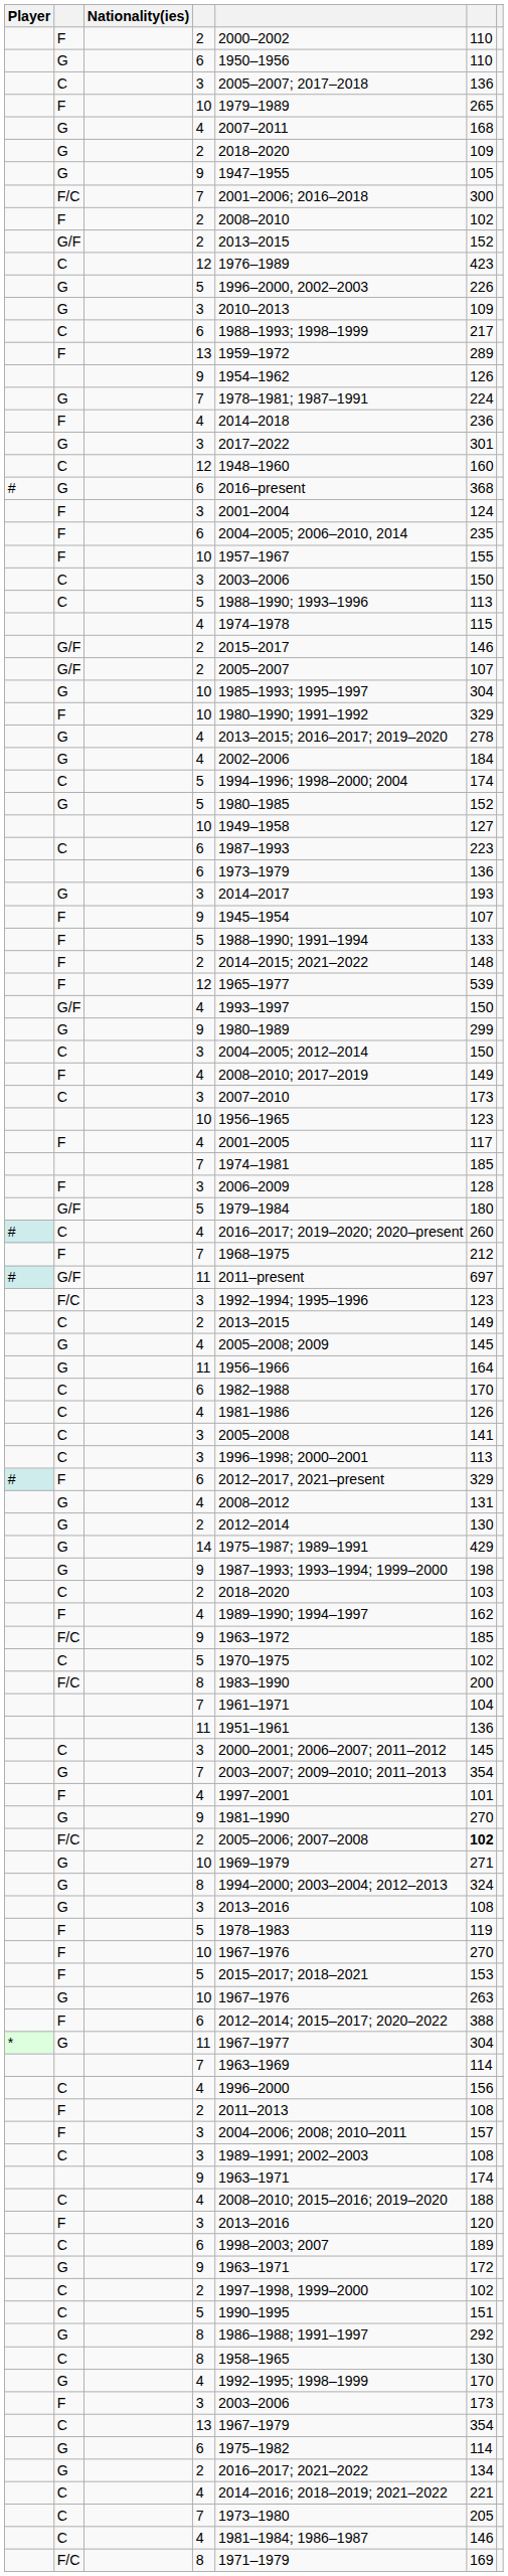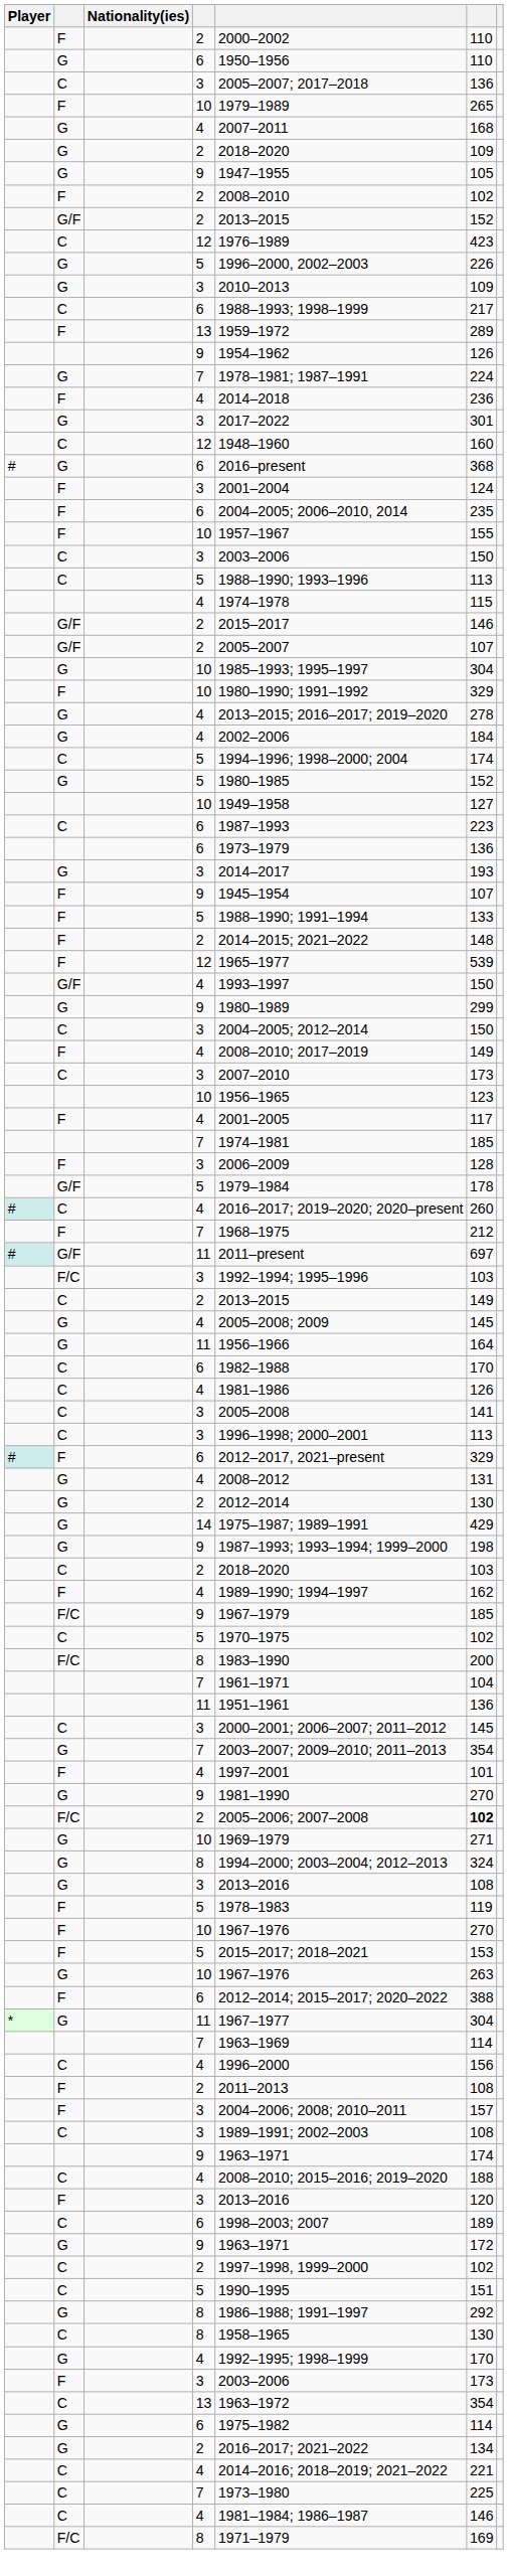 <table class="wikitable sortable" style="font-size:95%" style="text-align:center">
 <tr>
 <th scope="col">Player</th>
 <th scope="col"></th>
 <th scope="col">Nationality(ies)</th>
 <th scope="col"></th>
 <th scope="col"></th>
 <th scope="col"></th>
 <th scope="col" class="unsortable"></th>
 </tr>
 <tr>
 <td align="left"></td>
 <td>F</td>
 <td align="left"></td>
 <td>2</td>
 <td>2000–2002</td>
 <td>110</td>
 <td></td>
 </tr>
 <tr>
 <td align="left"></td>
 <td>G</td>
 <td align="left"></td>
 <td>6</td>
 <td>1950–1956</td>
 <td>110</td>
 <td></td>
 </tr>
 <tr>
 <td align="left"></td>
 <td>C</td>
 <td align="left"></td>
 <td>3</td>
 <td>2005–2007; 2017–2018</td>
 <td>136</td>
 <td></td>
 </tr>
 <tr>
 <td align="left"></td>
 <td>F</td>
 <td align="left"></td>
 <td>10</td>
 <td>1979–1989</td>
 <td>265</td>
 <td></td>
 </tr>
 <tr>
 <td align="left"></td>
 <td>G</td>
 <td align="left"></td>
 <td>4</td>
 <td>2007–2011</td>
 <td>168</td>
 <td></td>
 </tr>
 <tr>
 <td align="left"></td>
 <td>G</td>
 <td align="left"></td>
 <td>2</td>
 <td>2018–2020</td>
 <td>109</td>
 <td></td>
 </tr>
 <tr>
 <td align="left"></td>
 <td>G</td>
 <td align="left"></td>
 <td>9</td>
 <td>1947–1955</td>
 <td>105</td>
-<td></td>
-</tr>
-<tr>
-<td align="left"></td>
-<td>F/C</td>
-<td align="left"></td>
-<td>7</td>
-<td>2001–2006; 2016–2018</td>
-<td>300</td>
 <td></td>
 </tr>
 <tr>
 <td align="left"></td>
 <td>F</td>
 <td align="left"></td>
 <td>2</td>
 <td>2008–2010</td>
 <td>102</td>
 <td></td>
 </tr>
 <tr>
 <td align="left"></td>
 <td>G/F</td>
 <td align="left"></td>
 <td>2</td>
 <td>2013–2015</td>
 <td>152</td>
 <td></td>
 </tr>
 <tr>
 <td align="left"></td>
 <td>C</td>
 <td align="left"></td>
 <td>12</td>
 <td>1976–1989</td>
 <td>423</td>
 <td></td>
 </tr>
 <tr>
 <td align="left"></td>
 <td>G</td>
 <td align="left"></td>
 <td>5</td>
 <td>1996–2000, 2002–2003</td>
 <td>226</td>
 <td></td>
 </tr>
 <tr>
 <td align="left"></td>
 <td>G</td>
 <td align="left"></td>
 <td>3</td>
 <td>2010–2013</td>
 <td>109</td>
 <td></td>
 </tr>
 <tr>
 <td align="left"></td>
 <td>C</td>
 <td align="left"></td>
 <td>6</td>
 <td>1988–1993; 1998–1999</td>
 <td>217</td>
 <td></td>
 </tr>
 <tr>
 <td align="left"></td>
 <td>F</td>
 <td align="left"></td>
 <td>13</td>
 <td>1959–1972</td>
 <td>289</td>
 <td></td>
 </tr>
 <tr>
 <td align="left"></td>
 <td></td>
 <td align="left"></td>
 <td>9</td>
 <td>1954–1962</td>
 <td>126</td>
 <td></td>
 </tr>
 <tr>
 <td align="left"></td>
 <td>G</td>
 <td align="left"></td>
 <td>7</td>
 <td>1978–1981; 1987–1991</td>
 <td>224</td>
 <td></td>
 </tr>
 <tr>
 <td align="left"></td>
 <td>F</td>
 <td align="left"></td>
 <td>4</td>
 <td>2014–2018</td>
 <td>236</td>
 <td></td>
 </tr>
 <tr>
 <td align="left"></td>
 <td>G</td>
 <td align="left"></td>
 <td>3</td>
 <td>2017–2022</td>
 <td>301</td>
 <td></td>
 </tr>
 <tr>
 <td align="left"></td>
 <td>C</td>
 <td align="left"></td>
 <td>12</td>
 <td>1948–1960</td>
 <td>160</td>
 <td></td>
 </tr>
 <tr>
 <td align="left"> #</td>
 <td>G</td>
 <td align="left"></td>
 <td>6</td>
 <td>2016–present</td>
 <td>368</td>
 <td></td>
 </tr>
 <tr>
 <td align="left"></td>
 <td>F</td>
 <td align="left"></td>
 <td>3</td>
 <td>2001–2004</td>
 <td>124</td>
 <td></td>
 </tr>
 <tr>
 <td align="left"></td>
 <td>F</td>
 <td align="left"></td>
 <td>6</td>
 <td>2004–2005; 2006–2010, 2014</td>
 <td>235</td>
 <td></td>
 </tr>
 <tr>
 <td align="left"></td>
 <td>F</td>
 <td align="left"></td>
 <td>10</td>
 <td>1957–1967</td>
 <td>155</td>
 <td></td>
 </tr>
 <tr>
 <td align="left"></td>
 <td>C</td>
 <td align="left"></td>
 <td>3</td>
 <td>2003–2006</td>
 <td>150</td>
 <td></td>
 </tr>
 <tr>
 <td align="left"></td>
 <td>C</td>
 <td align="left"></td>
 <td>5</td>
 <td>1988–1990; 1993–1996</td>
 <td>113</td>
 <td></td>
 </tr>
 <tr>
 <td align="left"></td>
 <td></td>
 <td align="left"></td>
 <td>4</td>
 <td>1974–1978</td>
 <td>115</td>
 <td></td>
 </tr>
 <tr>
 <td align="left"></td>
 <td>G/F</td>
 <td align="left"></td>
 <td>2</td>
 <td>2015–2017</td>
 <td>146</td>
 <td></td>
 </tr>
 <tr>
 <td align="left"></td>
 <td>G/F</td>
 <td align="left"></td>
 <td>2</td>
 <td>2005–2007</td>
 <td>107</td>
 <td></td>
 </tr>
 <tr>
 <td align="left"></td>
 <td>G</td>
 <td align="left"></td>
 <td>10</td>
 <td>1985–1993; 1995–1997</td>
 <td>304</td>
 <td></td>
 </tr>
 <tr>
 <td align="left"></td>
 <td>F</td>
 <td align="left"></td>
 <td>10</td>
 <td>1980–1990; 1991–1992</td>
 <td>329</td>
 <td></td>
 </tr>
 <tr>
 <td align="left"></td>
 <td>G</td>
 <td align="left"></td>
 <td>4</td>
 <td>2013–2015; 2016–2017; 2019–2020</td>
 <td>278</td>
 <td></td>
 </tr>
 <tr>
 <td align="left"></td>
 <td>G</td>
 <td align="left"></td>
 <td>4</td>
 <td>2002–2006</td>
 <td>184</td>
 <td></td>
 </tr>
 <tr>
 <td align="left"></td>
 <td>C</td>
 <td align="left"></td>
 <td>5</td>
 <td>1994–1996; 1998–2000; 2004</td>
 <td>174</td>
 <td></td>
 </tr>
 <tr>
 <td align="left"></td>
 <td>G</td>
 <td align="left"></td>
 <td>5</td>
 <td>1980–1985</td>
 <td>152</td>
 <td></td>
 </tr>
 <tr>
 <td align="left"></td>
 <td></td>
 <td align="left"></td>
 <td>10</td>
 <td>1949–1958</td>
 <td>127</td>
 <td></td>
 </tr>
 <tr>
 <td align="left"></td>
 <td>C</td>
 <td align="left"></td>
 <td>6</td>
 <td>1987–1993</td>
 <td>223</td>
 <td></td>
 </tr>
 <tr>
 <td align="left"></td>
 <td></td>
 <td align="left"></td>
 <td>6</td>
 <td>1973–1979</td>
 <td>136</td>
 <td></td>
 </tr>
 <tr>
 <td align="left"></td>
 <td>G</td>
 <td align="left"></td>
 <td>3</td>
 <td>2014–2017</td>
 <td>193</td>
 <td></td>
 </tr>
 <tr>
 <td align="left"></td>
 <td>F</td>
 <td align="left"></td>
 <td>9</td>
 <td>1945–1954</td>
 <td>107</td>
 <td></td>
 </tr>
 <tr>
 <td align="left"></td>
 <td>F</td>
 <td align="left"></td>
 <td>5</td>
 <td>1988–1990; 1991–1994</td>
 <td>133</td>
 <td></td>
 </tr>
 <tr>
 <td align="left"></td>
 <td>F</td>
 <td align="left"></td>
 <td>2</td>
 <td>2014–2015; 2021–2022</td>
 <td>148</td>
 <td></td>
 </tr>
 <tr>
 <td align="left"></td>
 <td>F</td>
 <td align="left"></td>
 <td>12</td>
 <td>1965–1977</td>
 <td>539</td>
 <td></td>
 </tr>
 <tr>
 <td align="left"></td>
 <td>G/F</td>
 <td align="left"></td>
 <td>4</td>
 <td>1993–1997</td>
 <td>150</td>
 <td></td>
 </tr>
 <tr>
 <td align="left"></td>
 <td>G</td>
 <td align="left"></td>
 <td>9</td>
 <td>1980–1989</td>
 <td>299</td>
 <td></td>
 </tr>
 <tr>
 <td align="left"></td>
 <td>C</td>
 <td align="left"></td>
 <td>3</td>
 <td>2004–2005; 2012–2014</td>
 <td>150</td>
 <td></td>
 </tr>
 <tr>
 <td align="left"></td>
 <td>F</td>
 <td align="left"></td>
 <td>4</td>
 <td>2008–2010; 2017–2019</td>
 <td>149</td>
 <td></td>
 </tr>
 <tr>
 <td align="left"></td>
 <td>C</td>
 <td align="left"></td>
 <td>3</td>
 <td>2007–2010</td>
 <td>173</td>
 <td></td>
 </tr>
 <tr>
 <td align="left"></td>
 <td></td>
 <td align="left"></td>
 <td>10</td>
 <td>1956–1965</td>
 <td>123</td>
 <td></td>
 </tr>
 <tr>
 <td align="left"></td>
 <td>F</td>
 <td align="left"></td>
 <td>4</td>
 <td>2001–2005</td>
 <td>117</td>
 <td></td>
 </tr>
 <tr>
 <td align="left"></td>
 <td></td>
 <td align="left"></td>
 <td>7</td>
 <td>1974–1981</td>
 <td>185</td>
 <td></td>
 </tr>
 <tr>
 <td align="left"></td>
 <td>F</td>
 <td align="left"></td>
 <td>3</td>
 <td>2006–2009</td>
 <td>128</td>
 <td></td>
 </tr>
 <tr>
 <td align="left"></td>
 <td>G/F</td>
 <td align="left"></td>
 <td>5</td>
 <td>1979–1984</td>
-<td>180</td>
+<td>178</td>
 <td></td>
 </tr>
 <tr>
 <td align="left" style="background-color:#cfecec"> #</td>
 <td>C</td>
 <td align="left"></td>
 <td>4</td>
 <td>2016–2017; 2019–2020; 2020–present</td>
 <td>260</td>
 <td></td>
 </tr>
 <tr>
 <td align="left"></td>
 <td>F</td>
 <td align="left"></td>
 <td>7</td>
 <td>1968–1975</td>
 <td>212</td>
 <td></td>
 </tr>
 <tr>
 <td align="left" style="background-color:#cfecec"> #</td>
 <td>G/F</td>
 <td align="left"></td>
 <td>11</td>
 <td>2011–present</td>
 <td>697</td>
 <td></td>
 </tr>
 <tr>
 <td align="left"></td>
 <td>F/C</td>
 <td align="left"></td>
 <td>3</td>
 <td>1992–1994; 1995–1996</td>
-<td>123</td>
+<td>103</td>
 <td></td>
 </tr>
 <tr>
 <td align="left"></td>
 <td>C</td>
 <td align="left"></td>
 <td>2</td>
 <td>2013–2015</td>
 <td>149</td>
 <td></td>
 </tr>
 <tr>
 <td align="left"></td>
 <td>G</td>
 <td align="left"></td>
 <td>4</td>
 <td>2005–2008; 2009</td>
 <td>145</td>
 <td></td>
 </tr>
 <tr>
 <td align="left"></td>
 <td>G</td>
 <td align="left"></td>
 <td>11</td>
 <td>1956–1966</td>
 <td>164</td>
 <td></td>
 </tr>
 <tr>
 <td align="left"></td>
 <td>C</td>
 <td align="left"></td>
 <td>6</td>
 <td>1982–1988</td>
 <td>170</td>
 <td></td>
 </tr>
 <tr>
 <td align="left"></td>
 <td>C</td>
 <td align="left"></td>
 <td>4</td>
 <td>1981–1986</td>
 <td>126</td>
 <td></td>
 </tr>
 <tr>
 <td align="left"></td>
 <td>C</td>
 <td align="left"></td>
 <td>3</td>
 <td>2005–2008</td>
 <td>141</td>
 <td></td>
 </tr>
 <tr>
 <td align="left"></td>
 <td>C</td>
 <td align="left"></td>
 <td>3</td>
 <td>1996–1998; 2000–2001</td>
 <td>113</td>
 <td></td>
 </tr>
 <tr>
 <td align="left" style="background-color:#cfecec"> #</td>
 <td>F</td>
 <td align="left"></td>
 <td>6</td>
 <td>2012–2017, 2021–present</td>
 <td>329</td>
 <td></td>
 </tr>
 <tr>
 <td align="left"></td>
 <td>G</td>
 <td align="left"></td>
 <td>4</td>
 <td>2008–2012</td>
 <td>131</td>
 <td></td>
 </tr>
 <tr>
 <td align="left"></td>
 <td>G</td>
 <td align="left"></td>
 <td>2</td>
 <td>2012–2014</td>
 <td>130</td>
 <td></td>
 </tr>
 <tr>
 <td align="left"></td>
 <td>G</td>
 <td align="left"></td>
 <td>14</td>
 <td>1975–1987; 1989–1991</td>
 <td>429</td>
 <td></td>
 </tr>
 <tr>
 <td align="left"></td>
 <td>G</td>
 <td align="left"></td>
 <td>9</td>
 <td>1987–1993; 1993–1994; 1999–2000</td>
 <td>198</td>
 <td></td>
 </tr>
 <tr>
 <td align="left"></td>
 <td>C</td>
 <td align="left"></td>
 <td>2</td>
 <td>2018–2020</td>
 <td>103</td>
 <td></td>
 </tr>
 <tr>
 <td align="left"></td>
 <td>F</td>
 <td align="left"></td>
 <td>4</td>
 <td>1989–1990; 1994–1997</td>
 <td>162</td>
 <td></td>
 </tr>
 <tr>
 <td align="left"></td>
 <td>F/C</td>
 <td align="left"></td>
 <td>9</td>
-<td>1963–1972</td>
+<td>1967–1979</td>
 <td>185</td>
 <td></td>
 </tr>
 <tr>
 <td align="left"></td>
 <td>C</td>
 <td align="left"></td>
 <td>5</td>
 <td>1970–1975</td>
 <td>102</td>
 <td></td>
 </tr>
 <tr>
 <td align="left"></td>
 <td>F/C</td>
 <td align="left"></td>
 <td>8</td>
 <td>1983–1990</td>
 <td>200</td>
 <td></td>
 </tr>
 <tr>
 <td align="left"></td>
 <td></td>
 <td align="left"></td>
 <td>7</td>
 <td>1961–1971</td>
 <td>104</td>
 <td></td>
 </tr>
 <tr>
 <td align="left"></td>
 <td></td>
 <td align="left"></td>
 <td>11</td>
 <td>1951–1961</td>
 <td>136</td>
 <td></td>
 </tr>
 <tr>
 <td align="left"></td>
 <td>C</td>
 <td align="left"></td>
 <td>3</td>
 <td>2000–2001; 2006–2007; 2011–2012</td>
 <td>145</td>
 <td></td>
 </tr>
 <tr>
 <td align="left"></td>
 <td>G</td>
 <td align="left"></td>
 <td>7</td>
 <td>2003–2007; 2009–2010; 2011–2013</td>
 <td>354</td>
 <td></td>
 </tr>
 <tr>
 <td align="left"></td>
 <td>F</td>
 <td align="left"></td>
 <td>4</td>
 <td>1997–2001</td>
 <td>101</td>
 <td></td>
 </tr>
 <tr>
 <td align="left"></td>
 <td>G</td>
 <td align="left"></td>
 <td>9</td>
 <td>1981–1990</td>
 <td>270</td>
 <td></td>
 </tr>
 <tr>
 <td align="left"></td>
 <td>F/C</td>
 <td align="left"></td>
 <td>2</td>
 <td>2005–2006; 2007–2008</td>
 <td><strong>102</strong></td>
 <td></td>
 </tr>
 <tr>
 <td align="left"></td>
 <td>G</td>
 <td align="left"></td>
 <td>10</td>
 <td>1969–1979</td>
 <td>271</td>
 <td></td>
 </tr>
 <tr>
 <td align="left"></td>
 <td>G</td>
 <td align="left"></td>
 <td>8</td>
 <td>1994–2000; 2003–2004; 2012–2013</td>
 <td>324</td>
 <td></td>
 </tr>
 <tr>
 <td align="left"></td>
 <td>G</td>
 <td align="left"></td>
 <td>3</td>
 <td>2013–2016</td>
 <td>108</td>
 <td></td>
 </tr>
 <tr>
 <td align="left"></td>
 <td>F</td>
 <td align="left"></td>
 <td>5</td>
 <td>1978–1983</td>
 <td>119</td>
 <td></td>
 </tr>
 <tr>
 <td align="left"></td>
 <td>F</td>
 <td align="left"></td>
 <td>10</td>
 <td>1967–1976</td>
 <td>270</td>
 <td></td>
 </tr>
 <tr>
 <td align="left"></td>
 <td>F</td>
 <td align="left"></td>
 <td>5</td>
 <td>2015–2017; 2018–2021</td>
 <td>153</td>
 <td></td>
 </tr>
 <tr>
 <td align="left"></td>
 <td>G</td>
 <td align="left"></td>
 <td>10</td>
 <td>1967–1976</td>
 <td>263</td>
 <td></td>
 </tr>
 <tr>
 <td align="left"></td>
 <td>F</td>
 <td align="left"></td>
 <td>6</td>
 <td>2012–2014; 2015–2017; 2020–2022</td>
 <td>388</td>
 <td></td>
 </tr>
 <tr>
 <td align="left" style="background-color:#ddffdd;"> *</td>
 <td>G</td>
 <td align="left"></td>
 <td>11</td>
 <td>1967–1977</td>
 <td>304</td>
 <td></td>
 </tr>
 <tr>
 <td align="left"></td>
 <td></td>
 <td align="left"></td>
 <td>7</td>
 <td>1963–1969</td>
 <td>114</td>
 <td></td>
 </tr>
 <tr>
 <td align="left"></td>
 <td>C</td>
 <td align="left"></td>
 <td>4</td>
 <td>1996–2000</td>
 <td>156</td>
 <td></td>
 </tr>
 <tr>
 <td align="left"></td>
 <td>F</td>
 <td align="left"></td>
 <td>2</td>
 <td>2011–2013</td>
 <td>108</td>
 <td></td>
 </tr>
 <tr>
 <td align="left"></td>
 <td>F</td>
 <td align="left"></td>
 <td>3</td>
 <td>2004–2006; 2008; 2010–2011</td>
 <td>157</td>
 <td></td>
 </tr>
 <tr>
 <td align="left"></td>
 <td>C</td>
 <td align="left"></td>
 <td>3</td>
 <td>1989–1991; 2002–2003</td>
 <td>108</td>
 <td></td>
 </tr>
 <tr>
 <td align="left"></td>
 <td></td>
 <td align="left"></td>
 <td>9</td>
 <td>1963–1971</td>
 <td>174</td>
 <td></td>
 </tr>
 <tr>
 <td align="left"></td>
 <td>C</td>
 <td align="left"></td>
 <td>4</td>
 <td>2008–2010; 2015–2016; 2019–2020</td>
 <td>188</td>
 <td></td>
 </tr>
 <tr>
 <td align="left"></td>
 <td>F</td>
 <td align="left"></td>
 <td>3</td>
 <td>2013–2016</td>
 <td>120</td>
 <td></td>
 </tr>
 <tr>
 <td align="left"></td>
 <td>C</td>
 <td align="left"></td>
 <td>6</td>
 <td>1998–2003; 2007</td>
 <td>189</td>
 <td></td>
 </tr>
 <tr>
 <td align="left"></td>
 <td>G</td>
 <td align="left"></td>
 <td>9</td>
 <td>1963–1971</td>
 <td>172</td>
 <td></td>
 </tr>
 <tr>
 <td align="left"></td>
 <td>C</td>
 <td align="left"></td>
 <td>2</td>
 <td>1997–1998, 1999–2000</td>
 <td>102</td>
 <td></td>
 </tr>
 <tr>
 <td align="left"></td>
 <td>C</td>
 <td align="left"></td>
 <td>5</td>
 <td>1990–1995</td>
 <td>151</td>
 <td></td>
 </tr>
 <tr>
 <td align="left"></td>
 <td>G</td>
 <td align="left"></td>
 <td>8</td>
 <td>1986–1988; 1991–1997</td>
 <td>292</td>
 <td></td>
 </tr>
 <tr>
 <td align="left"></td>
 <td>C</td>
 <td align="left"></td>
 <td>8</td>
 <td>1958–1965</td>
 <td>130</td>
 <td></td>
 </tr>
 <tr>
 <td align="left"></td>
 <td>G</td>
 <td align="left"></td>
 <td>4</td>
 <td>1992–1995; 1998–1999</td>
 <td>170</td>
 <td></td>
 </tr>
 <tr>
 <td align="left"></td>
 <td>F</td>
 <td align="left"></td>
 <td>3</td>
 <td>2003–2006</td>
 <td>173</td>
 <td></td>
 </tr>
 <tr>
 <td align="left"></td>
 <td>C</td>
 <td align="left"></td>
 <td>13</td>
-<td>1967–1979</td>
+<td>1963–1972</td>
 <td>354</td>
 <td></td>
 </tr>
 <tr>
 <td align="left"></td>
 <td>G</td>
 <td align="left"></td>
 <td>6</td>
 <td>1975–1982</td>
 <td>114</td>
 <td></td>
 </tr>
 <tr>
 <td align="left"></td>
 <td>G</td>
 <td align="left"></td>
 <td>2</td>
 <td>2016–2017; 2021–2022</td>
 <td>134</td>
 <td></td>
 </tr>
 <tr>
 <td align="left"></td>
 <td>C</td>
 <td align="left"></td>
 <td>4</td>
 <td>2014–2016; 2018–2019; 2021–2022</td>
 <td>221</td>
 <td></td>
 </tr>
 <tr>
 <td align="left"></td>
 <td>C</td>
 <td align="left"></td>
 <td>7</td>
 <td>1973–1980</td>
-<td>205</td>
+<td>225</td>
 <td></td>
 </tr>
 <tr>
 <td align="left"></td>
 <td>C</td>
 <td align="left"></td>
 <td>4</td>
 <td>1981–1984; 1986–1987</td>
 <td>146</td>
 <td></td>
 </tr>
 <tr>
 <td align="left"></td>
 <td>F/C</td>
 <td align="left"></td>
 <td>8</td>
 <td>1971–1979</td>
 <td>169</td>
 <td></td>
 </tr>
 </table>
